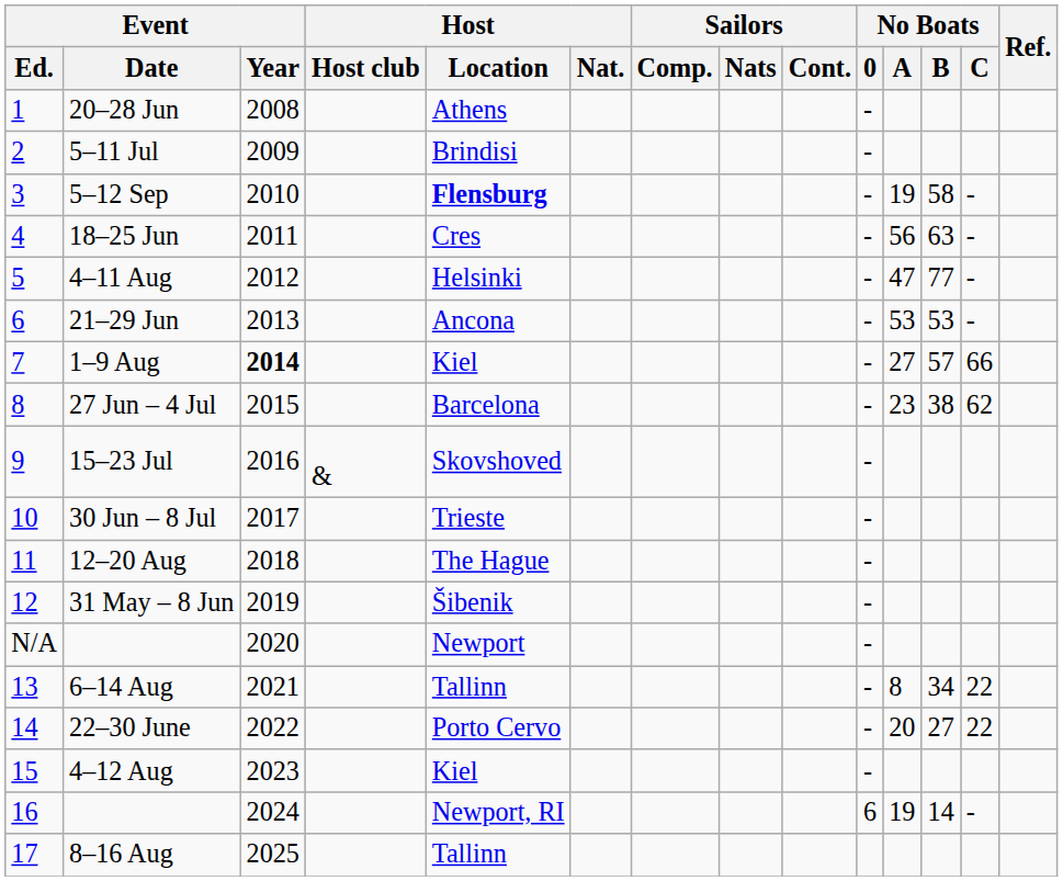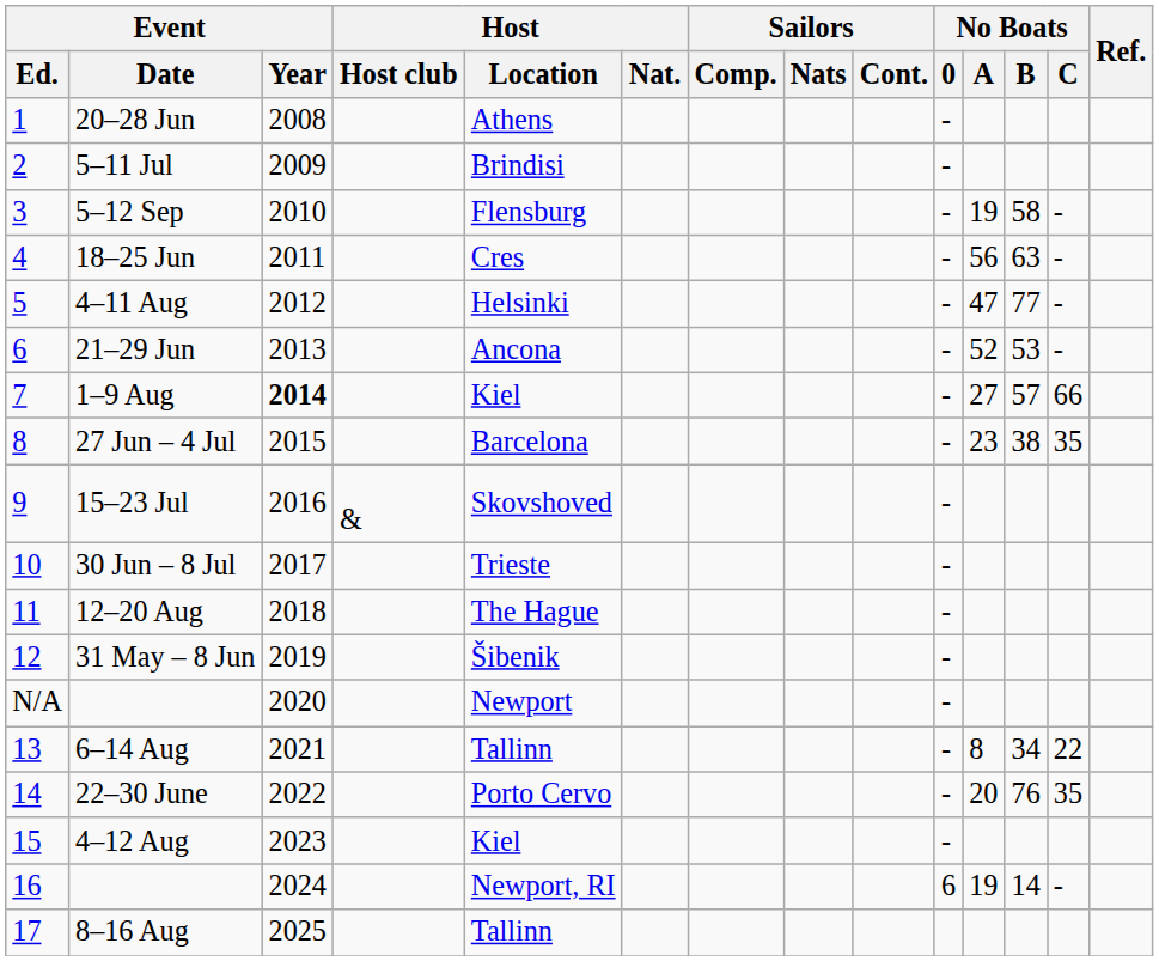 <table class="wikitable sortable">
 <tr>
 <th colspan=3>Event</th>
 <th colspan=3>Host</th>
 <th colspan=3>Sailors</th>
 <th colspan=4>No Boats</th>
 <th rowspan=2>Ref.</th>
 </tr>
 <tr>
 <th>Ed.</th>
 <th>Date</th>
 <th>Year</th>
 <th>Host club</th>
 <th>Location</th>
 <th>Nat.</th>
 <th>Comp.</th>
 <th>Nats</th>
 <th>Cont.</th>
 <th>0</th>
 <th>A</th>
 <th>B</th>
 <th>C</th>
 </tr>
 <tr>
 <td><a href='#'>1</a></td>
 <td>20–28 Jun</td>
 <td>2008</td>
 <td></td>
 <td><a href='#'>Athens</a></td>
 <td></td>
 <td></td>
 <td></td>
 <td></td>
 <td>-</td>
 <td></td>
 <td></td>
 <td></td>
 <td></td>
 </tr>
 <tr>
 <td><a href='#'>2</a></td>
 <td>5–11 Jul</td>
 <td>2009</td>
 <td></td>
 <td><a href='#'>Brindisi</a></td>
 <td></td>
 <td></td>
 <td></td>
 <td></td>
 <td>-</td>
 <td></td>
 <td></td>
 <td></td>
 <td></td>
 </tr>
 <tr>
 <td><a href='#'>3</a></td>
 <td>5–12 Sep</td>
 <td>2010</td>
 <td></td>
-<td><strong><a href='#'>Flensburg</a></strong></td>
+<td><a href='#'>Flensburg</a></td>
 <td></td>
 <td></td>
 <td></td>
 <td></td>
 <td>-</td>
 <td>19</td>
 <td>58</td>
 <td>-</td>
 <td></td>
 </tr>
 <tr>
 <td><a href='#'>4</a></td>
 <td>18–25 Jun</td>
 <td>2011</td>
 <td></td>
 <td><a href='#'>Cres</a></td>
 <td></td>
 <td></td>
 <td></td>
 <td></td>
 <td>-</td>
 <td>56</td>
 <td>63</td>
 <td>-</td>
 <td></td>
 </tr>
 <tr>
 <td><a href='#'>5</a></td>
 <td>4–11 Aug</td>
 <td>2012</td>
 <td></td>
 <td><a href='#'>Helsinki</a></td>
 <td></td>
 <td></td>
 <td></td>
 <td></td>
 <td>-</td>
 <td>47</td>
 <td>77</td>
 <td>-</td>
 <td></td>
 </tr>
 <tr>
 <td><a href='#'>6</a></td>
 <td>21–29 Jun</td>
 <td>2013</td>
 <td></td>
 <td><a href='#'>Ancona</a></td>
 <td></td>
 <td></td>
 <td></td>
 <td></td>
 <td>-</td>
-<td>53</td>
+<td>52</td>
 <td>53</td>
 <td>-</td>
 <td></td>
 </tr>
 <tr>
 <td><a href='#'>7</a></td>
 <td>1–9 Aug</td>
 <td><strong>2014</strong></td>
 <td></td>
 <td><a href='#'>Kiel</a></td>
 <td></td>
 <td></td>
 <td></td>
 <td></td>
 <td>-</td>
 <td>27</td>
 <td>57</td>
 <td>66</td>
 <td></td>
 </tr>
 <tr>
 <td><a href='#'>8</a></td>
 <td>27 Jun – 4 Jul</td>
 <td>2015</td>
 <td></td>
 <td><a href='#'>Barcelona</a></td>
 <td></td>
 <td></td>
 <td></td>
 <td></td>
 <td>-</td>
 <td>23</td>
 <td>38</td>
-<td>62</td>
+<td>35</td>
 <td></td>
 </tr>
 <tr>
 <td><a href='#'>9</a></td>
 <td>15–23 Jul</td>
 <td>2016</td>
 <td> <br>& </td>
 <td><a href='#'>Skovshoved</a></td>
 <td></td>
 <td></td>
 <td></td>
 <td></td>
 <td>-</td>
 <td></td>
 <td></td>
 <td></td>
 <td></td>
 </tr>
 <tr>
 <td><a href='#'>10</a></td>
 <td>30 Jun – 8 Jul</td>
 <td>2017</td>
 <td></td>
 <td><a href='#'>Trieste</a></td>
 <td></td>
 <td></td>
 <td></td>
 <td></td>
 <td>-</td>
 <td></td>
 <td></td>
 <td></td>
 <td></td>
 </tr>
 <tr>
 <td><a href='#'>11</a></td>
 <td>12–20 Aug</td>
 <td>2018</td>
 <td></td>
 <td><a href='#'>The Hague</a></td>
 <td></td>
 <td></td>
 <td></td>
 <td></td>
 <td>-</td>
 <td></td>
 <td></td>
 <td></td>
 <td></td>
 </tr>
 <tr>
 <td><a href='#'>12</a></td>
 <td>31 May – 8 Jun</td>
 <td>2019</td>
 <td></td>
 <td><a href='#'>Šibenik</a></td>
 <td></td>
 <td></td>
 <td></td>
 <td></td>
 <td>-</td>
 <td></td>
 <td></td>
 <td></td>
 <td></td>
 </tr>
 <tr>
 <td>N/A</td>
 <td></td>
 <td>2020</td>
 <td></td>
 <td><a href='#'>Newport</a></td>
 <td></td>
 <td></td>
 <td></td>
 <td></td>
 <td>-</td>
 <td></td>
 <td></td>
 <td></td>
 <td></td>
 </tr>
 <tr>
 <td><a href='#'>13</a></td>
 <td>6–14 Aug</td>
 <td>2021</td>
 <td></td>
 <td><a href='#'>Tallinn</a></td>
 <td></td>
 <td></td>
 <td></td>
 <td></td>
 <td>-</td>
 <td>8</td>
 <td>34</td>
 <td>22</td>
 <td></td>
 </tr>
 <tr>
 <td><a href='#'>14</a></td>
 <td>22–30 June</td>
 <td>2022</td>
 <td></td>
 <td><a href='#'>Porto Cervo</a></td>
 <td></td>
 <td></td>
 <td></td>
 <td></td>
 <td>-</td>
 <td>20</td>
-<td>27</td>
-<td>22</td>
+<td>76</td>
+<td>35</td>
 <td></td>
 </tr>
 <tr>
 <td><a href='#'>15</a></td>
 <td>4–12 Aug</td>
 <td>2023</td>
 <td></td>
 <td><a href='#'>Kiel</a></td>
 <td></td>
 <td></td>
 <td></td>
 <td></td>
 <td>-</td>
 <td></td>
 <td></td>
 <td></td>
 <td></td>
 </tr>
 <tr>
 <td><a href='#'>16</a></td>
 <td></td>
 <td>2024</td>
 <td></td>
 <td><a href='#'>Newport, RI</a></td>
 <td></td>
 <td></td>
 <td></td>
 <td></td>
 <td>6</td>
 <td>19</td>
 <td>14</td>
 <td>-</td>
 <td></td>
 </tr>
 <tr>
 <td><a href='#'>17</a></td>
 <td>8–16 Aug</td>
 <td>2025</td>
 <td></td>
 <td><a href='#'>Tallinn</a></td>
 <td></td>
 <td></td>
 <td></td>
 <td></td>
 <td></td>
 <td></td>
 <td></td>
 <td></td>
 </tr>
 </table>
